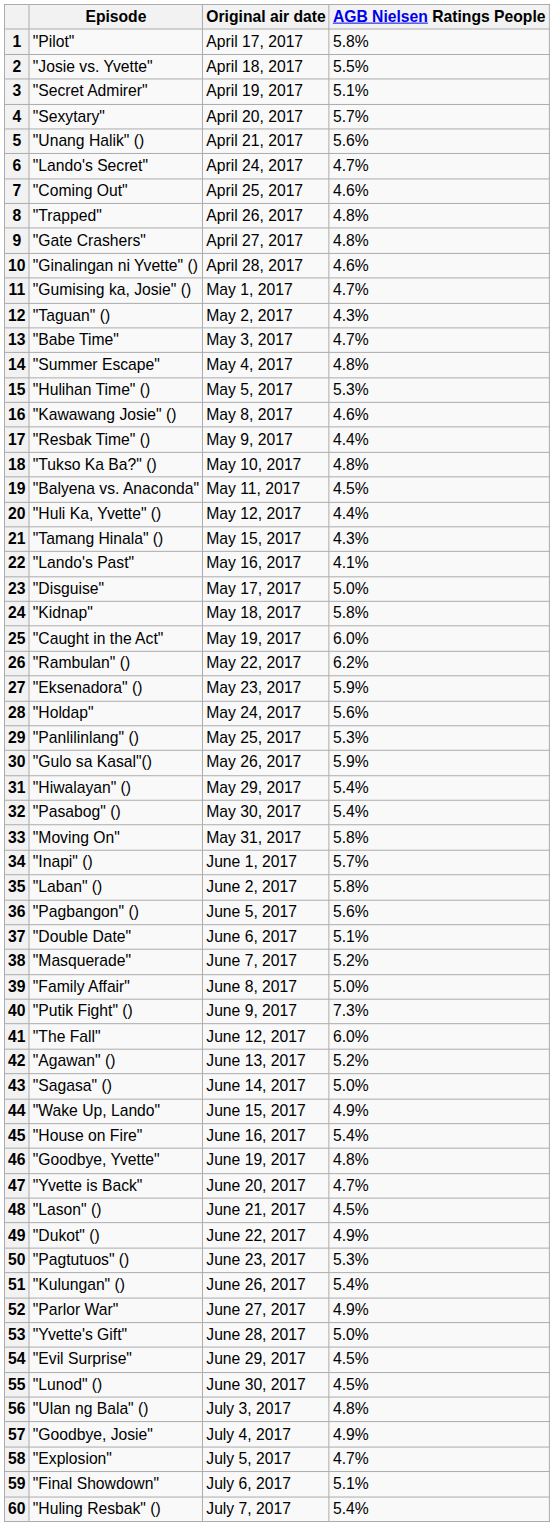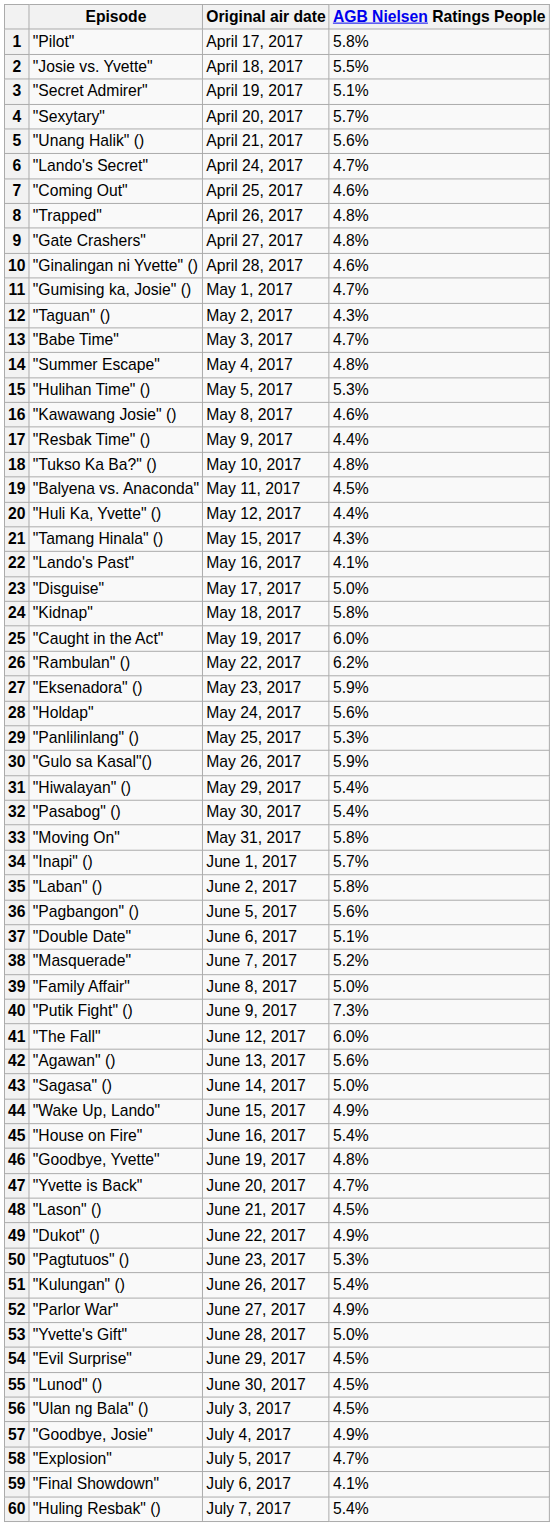 <table class="wikitable">
 <tr>
 <th></th>
 <th>Episode</th>
 <th>Original air date</th>
 <th><a href='#'>AGB Nielsen</a> Ratings  People</th>
 </tr>
 <tr>
 <th>1</th>
 <td>"Pilot"</td>
 <td>April 17, 2017</td>
 <td>5.8%</td>
 </tr>
 <tr>
 <th>2</th>
 <td>"Josie vs. Yvette"</td>
 <td>April 18, 2017</td>
 <td>5.5%</td>
 </tr>
 <tr>
 <th>3</th>
 <td>"Secret Admirer"</td>
 <td>April 19, 2017</td>
 <td>5.1%</td>
 </tr>
 <tr>
 <th>4</th>
 <td>"Sexytary"</td>
 <td>April 20, 2017</td>
 <td>5.7%</td>
 </tr>
 <tr>
 <th>5</th>
 <td>"Unang Halik" ()</td>
 <td>April 21, 2017</td>
 <td>5.6%</td>
 </tr>
 <tr>
 <th>6</th>
 <td>"Lando's Secret"</td>
 <td>April 24, 2017</td>
 <td>4.7%</td>
 </tr>
 <tr>
 <th>7</th>
 <td>"Coming Out"</td>
 <td>April 25, 2017</td>
 <td>4.6%</td>
 </tr>
 <tr>
 <th>8</th>
 <td>"Trapped"</td>
 <td>April 26, 2017</td>
 <td>4.8%</td>
 </tr>
 <tr>
 <th>9</th>
 <td>"Gate Crashers"</td>
 <td>April 27, 2017</td>
 <td>4.8%</td>
 </tr>
 <tr>
 <th>10</th>
 <td>"Ginalingan ni Yvette" ()</td>
 <td>April 28, 2017</td>
 <td>4.6%</td>
 </tr>
 <tr>
 <th>11</th>
 <td>"Gumising ka, Josie" ()</td>
 <td>May 1, 2017</td>
 <td>4.7%</td>
 </tr>
 <tr>
 <th>12</th>
 <td>"Taguan" ()</td>
 <td>May 2, 2017</td>
 <td>4.3%</td>
 </tr>
 <tr>
 <th>13</th>
 <td>"Babe Time"</td>
 <td>May 3, 2017</td>
 <td>4.7%</td>
 </tr>
 <tr>
 <th>14</th>
 <td>"Summer Escape"</td>
 <td>May 4, 2017</td>
 <td>4.8%</td>
 </tr>
 <tr>
 <th>15</th>
 <td>"Hulihan Time" ()</td>
 <td>May 5, 2017</td>
 <td>5.3%</td>
 </tr>
 <tr>
 <th>16</th>
 <td>"Kawawang Josie" ()</td>
 <td>May 8, 2017</td>
 <td>4.6%</td>
 </tr>
 <tr>
 <th>17</th>
 <td>"Resbak Time" ()</td>
 <td>May 9, 2017</td>
 <td>4.4%</td>
 </tr>
 <tr>
 <th>18</th>
 <td>"Tukso Ka Ba?" ()</td>
 <td>May 10, 2017</td>
 <td>4.8%</td>
 </tr>
 <tr>
 <th>19</th>
 <td>"Balyena vs. Anaconda"</td>
 <td>May 11, 2017</td>
 <td>4.5%</td>
 </tr>
 <tr>
 <th>20</th>
 <td>"Huli Ka, Yvette" ()</td>
 <td>May 12, 2017</td>
 <td>4.4%</td>
 </tr>
 <tr>
 <th>21</th>
 <td>"Tamang Hinala" ()</td>
 <td>May 15, 2017</td>
 <td>4.3%</td>
 </tr>
 <tr>
 <th>22</th>
 <td>"Lando's Past"</td>
 <td>May 16, 2017</td>
 <td>4.1%</td>
 </tr>
 <tr>
 <th>23</th>
 <td>"Disguise"</td>
 <td>May 17, 2017</td>
 <td>5.0%</td>
 </tr>
 <tr>
 <th>24</th>
 <td>"Kidnap"</td>
 <td>May 18, 2017</td>
 <td>5.8%</td>
 </tr>
 <tr>
 <th>25</th>
 <td>"Caught in the Act"</td>
 <td>May 19, 2017</td>
 <td>6.0%</td>
 </tr>
 <tr>
 <th>26</th>
 <td>"Rambulan" ()</td>
 <td>May 22, 2017</td>
 <td>6.2%</td>
 </tr>
 <tr>
 <th>27</th>
 <td>"Eksenadora" ()</td>
 <td>May 23, 2017</td>
 <td>5.9%</td>
 </tr>
 <tr>
 <th>28</th>
 <td>"Holdap"</td>
 <td>May 24, 2017</td>
 <td>5.6%</td>
 </tr>
 <tr>
 <th>29</th>
 <td>"Panlilinlang" ()</td>
 <td>May 25, 2017</td>
 <td>5.3%</td>
 </tr>
 <tr>
 <th>30</th>
 <td>"Gulo sa Kasal"()</td>
 <td>May 26, 2017</td>
 <td>5.9%</td>
 </tr>
 <tr>
 <th>31</th>
 <td>"Hiwalayan" ()</td>
 <td>May 29, 2017</td>
 <td>5.4%</td>
 </tr>
 <tr>
 <th>32</th>
 <td>"Pasabog" ()</td>
 <td>May 30, 2017</td>
 <td>5.4%</td>
 </tr>
 <tr>
 <th>33</th>
 <td>"Moving On"</td>
 <td>May 31, 2017</td>
 <td>5.8%</td>
 </tr>
 <tr>
 <th>34</th>
 <td>"Inapi" ()</td>
 <td>June 1, 2017</td>
 <td>5.7%</td>
 </tr>
 <tr>
 <th>35</th>
 <td>"Laban" ()</td>
 <td>June 2, 2017</td>
 <td>5.8%</td>
 </tr>
 <tr>
 <th>36</th>
 <td>"Pagbangon" ()</td>
 <td>June 5, 2017</td>
 <td>5.6%</td>
 </tr>
 <tr>
 <th>37</th>
 <td>"Double Date"</td>
 <td>June 6, 2017</td>
 <td>5.1%</td>
 </tr>
 <tr>
 <th>38</th>
 <td>"Masquerade"</td>
 <td>June 7, 2017</td>
 <td>5.2%</td>
 </tr>
 <tr>
 <th>39</th>
 <td>"Family Affair"</td>
 <td>June 8, 2017</td>
 <td>5.0%</td>
 </tr>
 <tr>
 <th>40</th>
 <td>"Putik Fight" ()</td>
 <td>June 9, 2017</td>
 <td>7.3%</td>
 </tr>
 <tr>
 <th>41</th>
 <td>"The Fall"</td>
 <td>June 12, 2017</td>
 <td>6.0%</td>
 </tr>
 <tr>
 <th>42</th>
 <td>"Agawan" ()</td>
 <td>June 13, 2017</td>
-<td>5.2%</td>
+<td>5.6%</td>
 </tr>
 <tr>
 <th>43</th>
 <td>"Sagasa" ()</td>
 <td>June 14, 2017</td>
 <td>5.0%</td>
 </tr>
 <tr>
 <th>44</th>
 <td>"Wake Up, Lando"</td>
 <td>June 15, 2017</td>
 <td>4.9%</td>
 </tr>
 <tr>
 <th>45</th>
 <td>"House on Fire"</td>
 <td>June 16, 2017</td>
 <td>5.4%</td>
 </tr>
 <tr>
 <th>46</th>
 <td>"Goodbye, Yvette"</td>
 <td>June 19, 2017</td>
 <td>4.8%</td>
 </tr>
 <tr>
 <th>47</th>
 <td>"Yvette is Back"</td>
 <td>June 20, 2017</td>
 <td>4.7%</td>
 </tr>
 <tr>
 <th>48</th>
 <td>"Lason" ()</td>
 <td>June 21, 2017</td>
 <td>4.5%</td>
 </tr>
 <tr>
 <th>49</th>
 <td>"Dukot" ()</td>
 <td>June 22, 2017</td>
 <td>4.9%</td>
 </tr>
 <tr>
 <th>50</th>
 <td>"Pagtutuos" ()</td>
 <td>June 23, 2017</td>
 <td>5.3%</td>
 </tr>
 <tr>
 <th>51</th>
 <td>"Kulungan" ()</td>
 <td>June 26, 2017</td>
 <td>5.4%</td>
 </tr>
 <tr>
 <th>52</th>
 <td>"Parlor War"</td>
 <td>June 27, 2017</td>
 <td>4.9%</td>
 </tr>
 <tr>
 <th>53</th>
 <td>"Yvette's Gift"</td>
 <td>June 28, 2017</td>
 <td>5.0%</td>
 </tr>
 <tr>
 <th>54</th>
 <td>"Evil Surprise"</td>
 <td>June 29, 2017</td>
 <td>4.5%</td>
 </tr>
 <tr>
 <th>55</th>
 <td>"Lunod" ()</td>
 <td>June 30, 2017</td>
 <td>4.5%</td>
 </tr>
 <tr>
 <th>56</th>
 <td>"Ulan ng Bala" ()</td>
 <td>July 3, 2017</td>
-<td>4.8%</td>
+<td>4.5%</td>
 </tr>
 <tr>
 <th>57</th>
 <td>"Goodbye, Josie"</td>
 <td>July 4, 2017</td>
 <td>4.9%</td>
 </tr>
 <tr>
 <th>58</th>
 <td>"Explosion"</td>
 <td>July 5, 2017</td>
 <td>4.7%</td>
 </tr>
 <tr>
 <th>59</th>
 <td>"Final Showdown"</td>
 <td>July 6, 2017</td>
-<td>5.1%</td>
+<td>4.1%</td>
 </tr>
 <tr>
 <th>60</th>
 <td>"Huling Resbak" ()</td>
 <td>July 7, 2017</td>
 <td>5.4%</td>
 </tr>
 </table>
